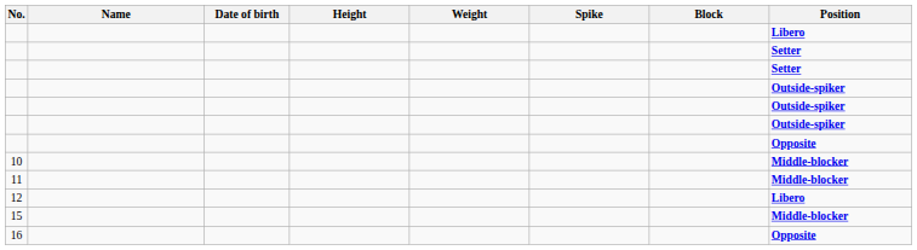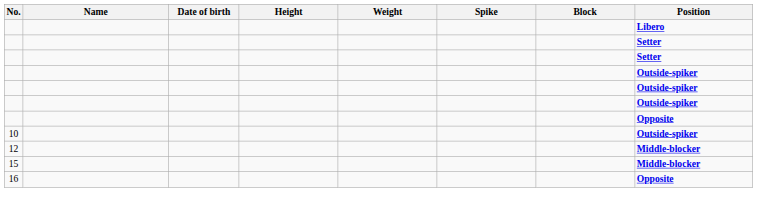 <table class="wikitable sortable" style="font-size:100%; text-align:center;">
 <tr>
 <th>No.</th>
 <th style="width:15em">Name</th>
 <th style="width:7em">Date of birth</th>
 <th style="width:10em">Height</th>
 <th style="width:10em">Weight</th>
 <th style="width:10em">Spike</th>
 <th style="width:10em">Block</th>
 <th style="width:12em">Position</th>
 </tr>
 <tr>
 <td></td>
 <td align=left></td>
 <td align=right></td>
 <td></td>
 <td></td>
 <td></td>
 <td></td>
 <td align=left><strong><a href='#'>Libero</a></strong></td>
 </tr>
 <tr>
 <td></td>
 <td align=left></td>
 <td align=right></td>
 <td></td>
 <td></td>
 <td></td>
 <td></td>
 <td align=left><strong><a href='#'>Setter</a></strong></td>
 </tr>
 <tr>
 <td></td>
 <td align=left></td>
 <td align=right></td>
 <td></td>
 <td></td>
 <td></td>
 <td></td>
 <td align=left><strong><a href='#'>Setter</a></strong></td>
 </tr>
 <tr>
 <td></td>
 <td align=left></td>
 <td align=right></td>
 <td></td>
 <td></td>
 <td></td>
 <td></td>
 <td align=left><strong><a href='#'>Outside-spiker</a></strong></td>
 </tr>
 <tr>
 <td></td>
 <td align=left></td>
 <td align=right></td>
 <td></td>
 <td></td>
 <td></td>
 <td></td>
 <td align=left><strong><a href='#'>Outside-spiker</a></strong></td>
 </tr>
 <tr>
 <td></td>
 <td align=left></td>
 <td align=right></td>
 <td></td>
 <td></td>
 <td></td>
 <td></td>
 <td align=left><strong><a href='#'>Outside-spiker</a></strong></td>
 </tr>
 <tr>
 <td></td>
 <td align=left></td>
 <td align=right></td>
 <td></td>
 <td></td>
 <td></td>
 <td></td>
 <td align=left><strong><a href='#'>Opposite</a></strong></td>
 </tr>
 <tr>
 <td>10</td>
 <td align=left></td>
 <td align=right></td>
 <td></td>
 <td></td>
 <td></td>
 <td></td>
-<td align=left><strong><a href='#'>Middle-blocker</a></strong></td>
-</tr>
-<tr>
-<td>11</td>
-<td align=left></td>
-<td align=right></td>
-<td></td>
-<td></td>
-<td></td>
-<td></td>
-<td align=left><strong><a href='#'>Middle-blocker</a></strong></td>
+<td align=left><strong><a href='#'>Outside-spiker</a></strong></td>
 </tr>
 <tr>
 <td>12</td>
 <td align=left></td>
 <td align=right></td>
 <td></td>
 <td></td>
 <td></td>
 <td></td>
-<td align=left><strong><a href='#'>Libero</a></strong></td>
+<td align=left><strong><a href='#'>Middle-blocker</a></strong></td>
 </tr>
 <tr>
 <td>15</td>
 <td align=left></td>
 <td align=right></td>
 <td></td>
 <td></td>
 <td></td>
 <td></td>
 <td align=left><strong><a href='#'>Middle-blocker</a></strong></td>
 </tr>
 <tr>
 <td>16</td>
 <td align=left></td>
 <td align=right></td>
 <td></td>
 <td></td>
 <td></td>
 <td></td>
 <td align=left><strong><a href='#'>Opposite</a></strong></td>
 </tr>
 </table>
